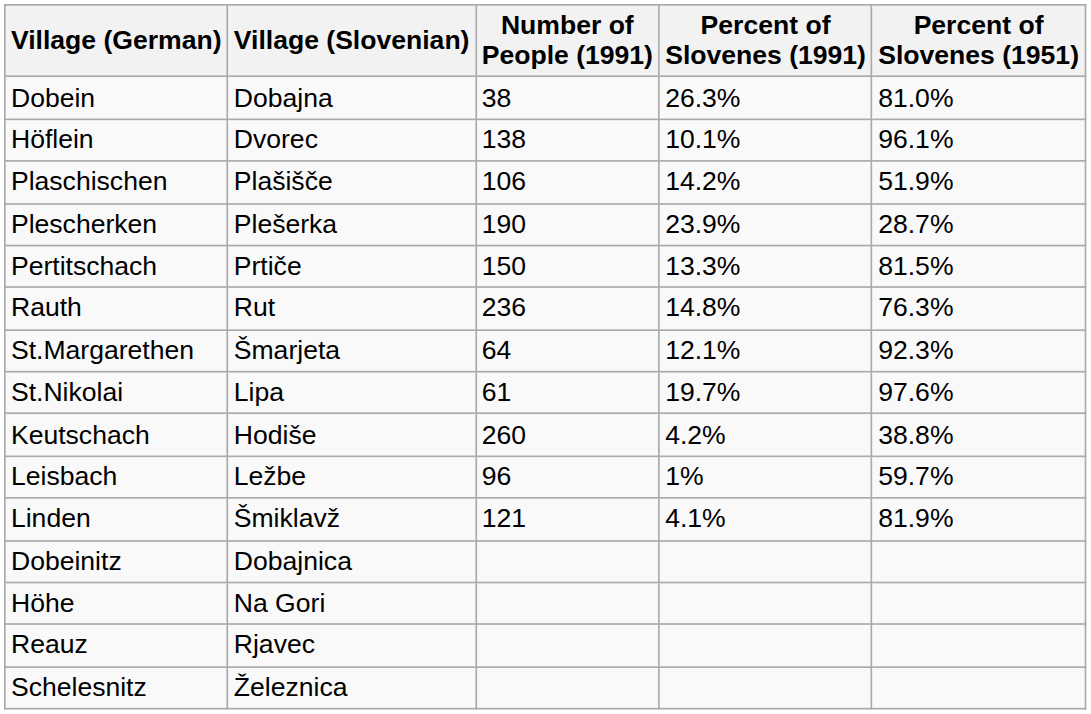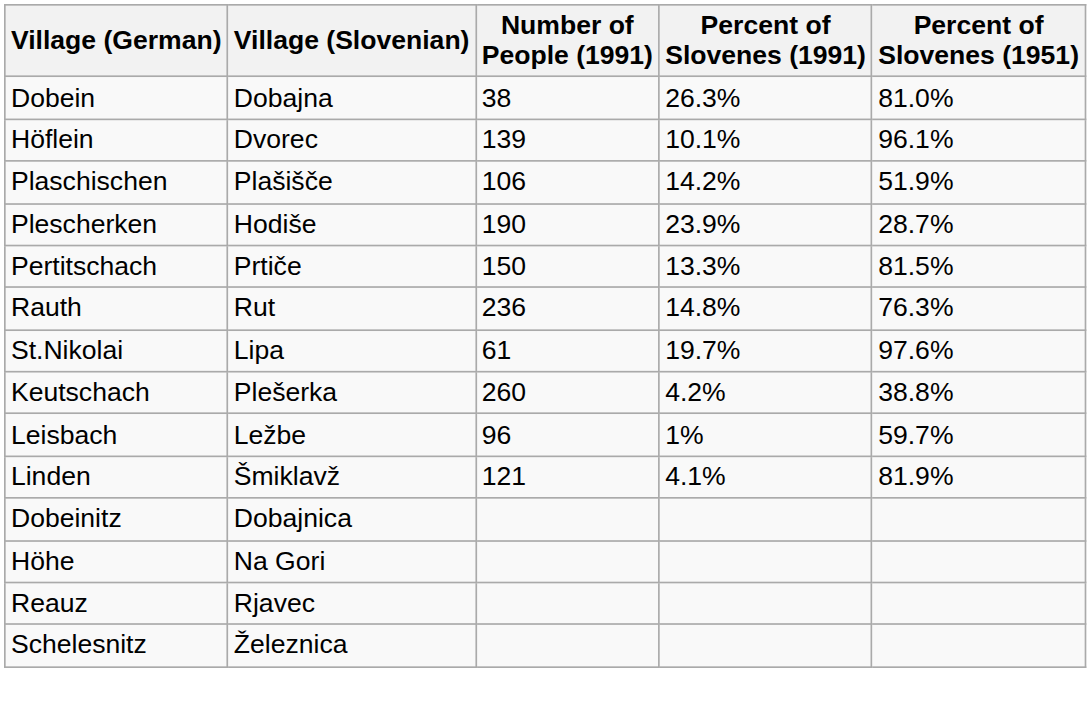 <table class="wikitable sortable">
 <tr>
 <th>Village (German)</th>
 <th>Village (Slovenian)</th>
 <th>Number of<br>People (1991)</th>
 <th>Percent of<br>Slovenes (1991)</th>
 <th>Percent of<br>Slovenes (1951)</th>
 </tr>
 <tr>
 <td>Dobein</td>
 <td>Dobajna</td>
 <td>38</td>
 <td>26.3%</td>
 <td>81.0%</td>
 </tr>
 <tr>
 <td>Höflein</td>
 <td>Dvorec</td>
-<td>138</td>
+<td>139</td>
 <td>10.1%</td>
 <td>96.1%</td>
 </tr>
 <tr>
 <td>Plaschischen</td>
 <td>Plašišče</td>
 <td>106</td>
 <td>14.2%</td>
 <td>51.9%</td>
 </tr>
 <tr>
 <td>Plescherken</td>
-<td>Plešerka</td>
+<td>Hodiše</td>
 <td>190</td>
 <td>23.9%</td>
 <td>28.7%</td>
 </tr>
 <tr>
 <td>Pertitschach</td>
 <td>Prtiče</td>
 <td>150</td>
 <td>13.3%</td>
 <td>81.5%</td>
 </tr>
 <tr>
 <td>Rauth</td>
 <td>Rut</td>
 <td>236</td>
 <td>14.8%</td>
 <td>76.3%</td>
 </tr>
 <tr>
-<td>St.Margarethen</td>
-<td>Šmarjeta</td>
-<td>64</td>
-<td>12.1%</td>
-<td>92.3%</td>
-</tr>
-<tr>
 <td>St.Nikolai</td>
 <td>Lipa</td>
 <td>61</td>
 <td>19.7%</td>
 <td>97.6%</td>
 </tr>
 <tr>
 <td>Keutschach</td>
-<td>Hodiše</td>
+<td>Plešerka</td>
 <td>260</td>
 <td>4.2%</td>
 <td>38.8%</td>
 </tr>
 <tr>
 <td>Leisbach</td>
 <td>Ležbe</td>
 <td>96</td>
 <td>1%</td>
 <td>59.7%</td>
 </tr>
 <tr>
 <td>Linden</td>
 <td>Šmiklavž</td>
 <td>121</td>
 <td>4.1%</td>
 <td>81.9%</td>
 </tr>
 <tr>
 <td>Dobeinitz</td>
 <td>Dobajnica</td>
 <td></td>
 <td></td>
 <td></td>
 </tr>
 <tr>
 <td>Höhe</td>
 <td>Na Gori</td>
 <td></td>
 <td></td>
 <td></td>
 </tr>
 <tr>
 <td>Reauz</td>
 <td>Rjavec</td>
 <td></td>
 <td></td>
 <td></td>
 </tr>
 <tr>
 <td>Schelesnitz</td>
 <td>Železnica</td>
 <td></td>
 <td></td>
 <td></td>
 </tr>
 </table>
